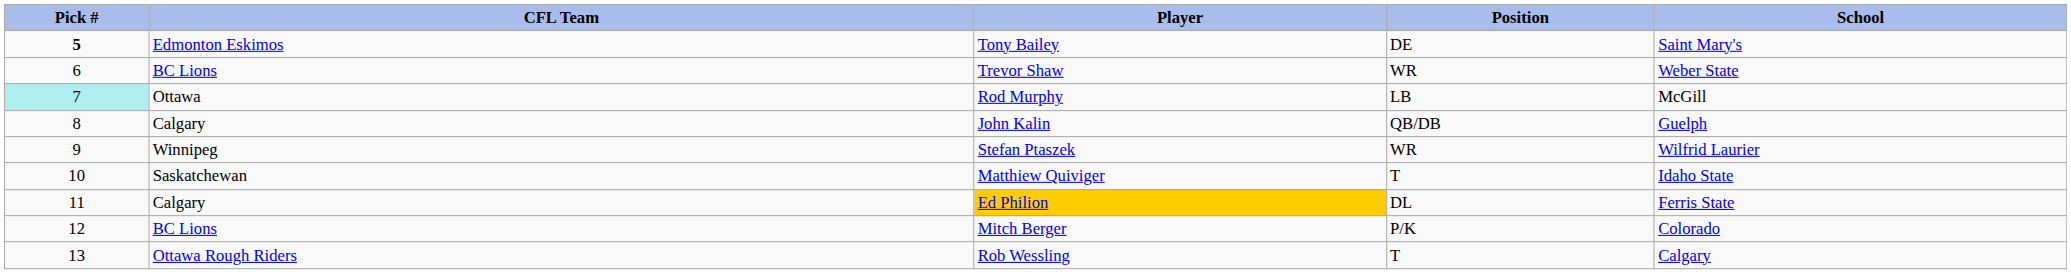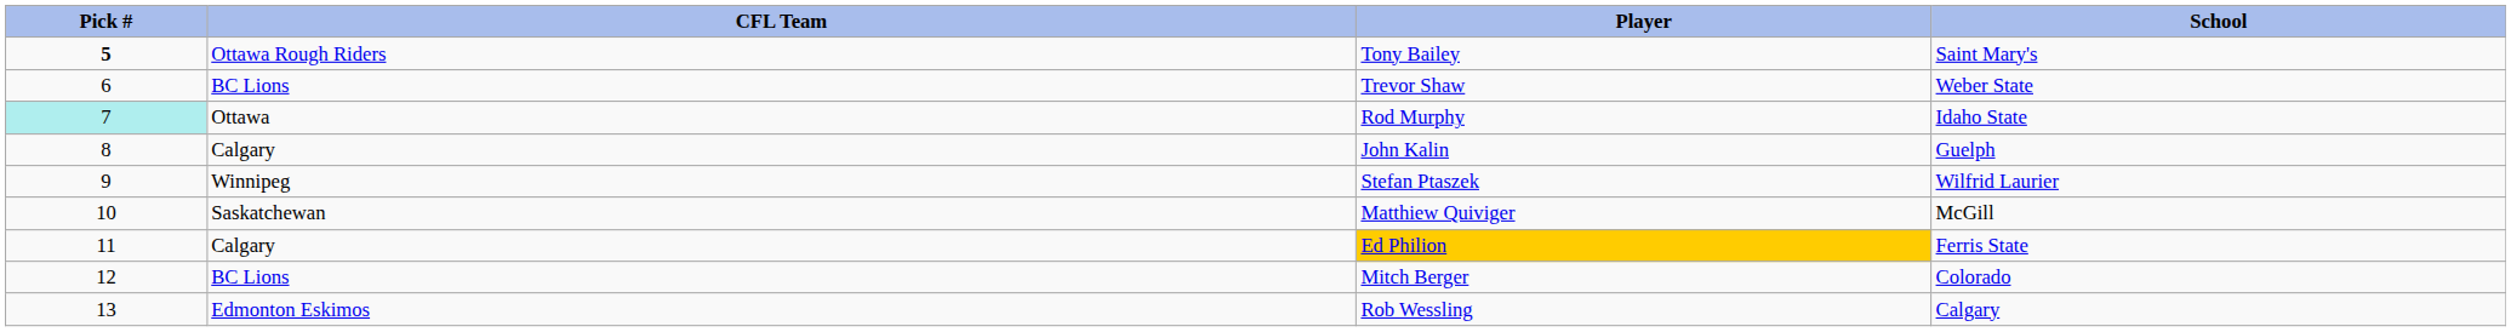 <table class="wikitable" style="width: 100%">
 <tr>
 <th style="background:#A8BDEC;" width=7%>Pick #</th>
 <th width=40% style="background:#A8BDEC;">CFL Team</th>
 <th width=20% style="background:#A8BDEC;">Player</th>
-<th width=13% style="background:#A8BDEC;">Position</th>
 <th width=20% style="background:#A8BDEC;">School</th>
 </tr>
 <tr>
 <td align=center><strong>5</strong></td>
-<td><a href='#'>Edmonton Eskimos</a></td>
+<td><a href='#'>Ottawa Rough Riders</a></td>
 <td><a href='#'>Tony Bailey</a></td>
-<td>DE</td>
 <td><a href='#'>Saint Mary's</a></td>
 </tr>
 <tr>
 <td align=center>6</td>
 <td><a href='#'>BC Lions</a></td>
 <td><a href='#'>Trevor Shaw</a></td>
-<td>WR</td>
 <td><a href='#'>Weber State</a></td>
 </tr>
 <tr>
 <td align=center style="background: paleturquoise;">7</td>
 <td>Ottawa</td>
 <td><a href='#'>Rod Murphy</a></td>
-<td>LB</td>
-<td>McGill</td>
+<td><a href='#'>Idaho State</a></td>
 </tr>
 <tr>
 <td align=center>8</td>
 <td>Calgary</td>
 <td><a href='#'>John Kalin</a></td>
-<td>QB/DB</td>
 <td><a href='#'>Guelph</a></td>
 </tr>
 <tr>
 <td align=center>9</td>
 <td>Winnipeg</td>
 <td><a href='#'>Stefan Ptaszek</a></td>
-<td>WR</td>
 <td><a href='#'>Wilfrid Laurier</a></td>
 </tr>
 <tr>
 <td align=center>10</td>
 <td>Saskatchewan</td>
 <td><a href='#'>Matthiew Quiviger</a></td>
-<td>T</td>
-<td><a href='#'>Idaho State</a></td>
+<td>McGill</td>
 </tr>
 <tr>
 <td align=center>11</td>
 <td>Calgary</td>
 <td bgcolor="#FFCC00"><a href='#'>Ed Philion</a></td>
-<td>DL</td>
 <td><a href='#'>Ferris State</a></td>
 </tr>
 <tr>
 <td align=center>12</td>
 <td><a href='#'>BC Lions</a></td>
 <td><a href='#'>Mitch Berger</a></td>
-<td>P/K</td>
 <td><a href='#'>Colorado</a></td>
 </tr>
 <tr>
 <td align=center>13</td>
-<td><a href='#'>Ottawa Rough Riders</a></td>
+<td><a href='#'>Edmonton Eskimos</a></td>
 <td><a href='#'>Rob Wessling</a></td>
-<td>T</td>
 <td><a href='#'>Calgary</a></td>
 </tr>
 </table>
